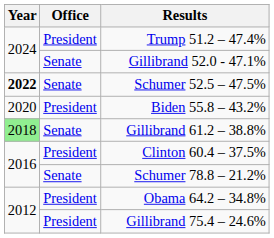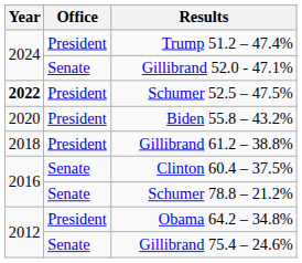 <table class=wikitable>
 <tr>
 <th width="30">Year</th>
 <th width="60">Office</th>
 <th width="180">Results</th>
 </tr>
 <tr>
 <td rowspan="2">2024</td>
 <td><a href='#'>President</a></td>
 <td align="right" ><a href='#'>Trump</a> 51.2 – 47.4%</td>
 </tr>
 <tr>
 <td><a href='#'>Senate</a></td>
 <td align="right" ><a href='#'>Gillibrand</a> 52.0 - 47.1%</td>
 </tr>
 <tr>
 <td><strong>2022</strong></td>
-<td><a href='#'>Senate</a></td>
+<td><a href='#'>President</a></td>
 <td align="right" ><a href='#'>Schumer</a> 52.5 – 47.5%</td>
 </tr>
 <tr>
 <td>2020</td>
 <td><a href='#'>President</a></td>
 <td align="right" ><a href='#'>Biden</a> 55.8 – 43.2%</td>
 </tr>
 <tr>
-<td style="background: lightgreen;">2018</td>
-<td><a href='#'>Senate</a></td>
+<td>2018</td>
+<td><a href='#'>President</a></td>
 <td align="right" ><a href='#'>Gillibrand</a> 61.2 – 38.8%</td>
 </tr>
 <tr>
 <td rowspan="2">2016</td>
-<td><a href='#'>President</a></td>
+<td><a href='#'>Senate</a></td>
 <td align="right" ><a href='#'>Clinton</a> 60.4 – 37.5%</td>
 </tr>
 <tr>
 <td><a href='#'>Senate</a></td>
 <td align="right" ><a href='#'>Schumer</a> 78.8 – 21.2%</td>
 </tr>
 <tr>
 <td rowspan="2">2012</td>
 <td><a href='#'>President</a></td>
 <td align="right" ><a href='#'>Obama</a> 64.2 – 34.8%</td>
 </tr>
 <tr>
-<td><a href='#'>President</a></td>
+<td><a href='#'>Senate</a></td>
 <td align="right" ><a href='#'>Gillibrand</a> 75.4 – 24.6%</td>
 </tr>
 </table>
